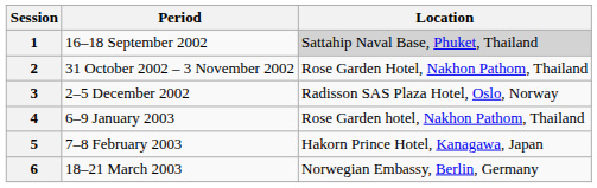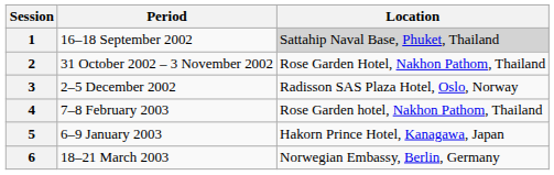 <table style="text-align:left; float:right; font-size:85%; margin-left:2em; margin:auto;" class="wikitable">
 <tr>
 <th>Session</th>
 <th>Period</th>
 <th>Location</th>
 </tr>
 <tr>
 <th>1</th>
 <td>16–18 September 2002</td>
 <td style="background: lightgrey;">Sattahip Naval Base, <a href='#'>Phuket</a>, Thailand</td>
 </tr>
 <tr>
 <th>2</th>
 <td>31 October 2002 – 3 November 2002</td>
 <td>Rose Garden Hotel, <a href='#'>Nakhon Pathom</a>, Thailand</td>
 </tr>
 <tr>
 <th>3</th>
 <td>2–5 December 2002</td>
 <td>Radisson SAS Plaza Hotel, <a href='#'>Oslo</a>, Norway</td>
 </tr>
 <tr>
 <th>4</th>
-<td>6–9 January 2003</td>
+<td>7–8 February 2003</td>
 <td>Rose Garden hotel, <a href='#'>Nakhon Pathom</a>, Thailand</td>
 </tr>
 <tr>
 <th>5</th>
-<td>7–8 February 2003</td>
+<td>6–9 January 2003</td>
 <td>Hakorn Prince Hotel, <a href='#'>Kanagawa</a>, Japan</td>
 </tr>
 <tr>
 <th>6</th>
 <td>18–21 March 2003</td>
 <td>Norwegian Embassy, <a href='#'>Berlin</a>, Germany</td>
 </tr>
 </table>
